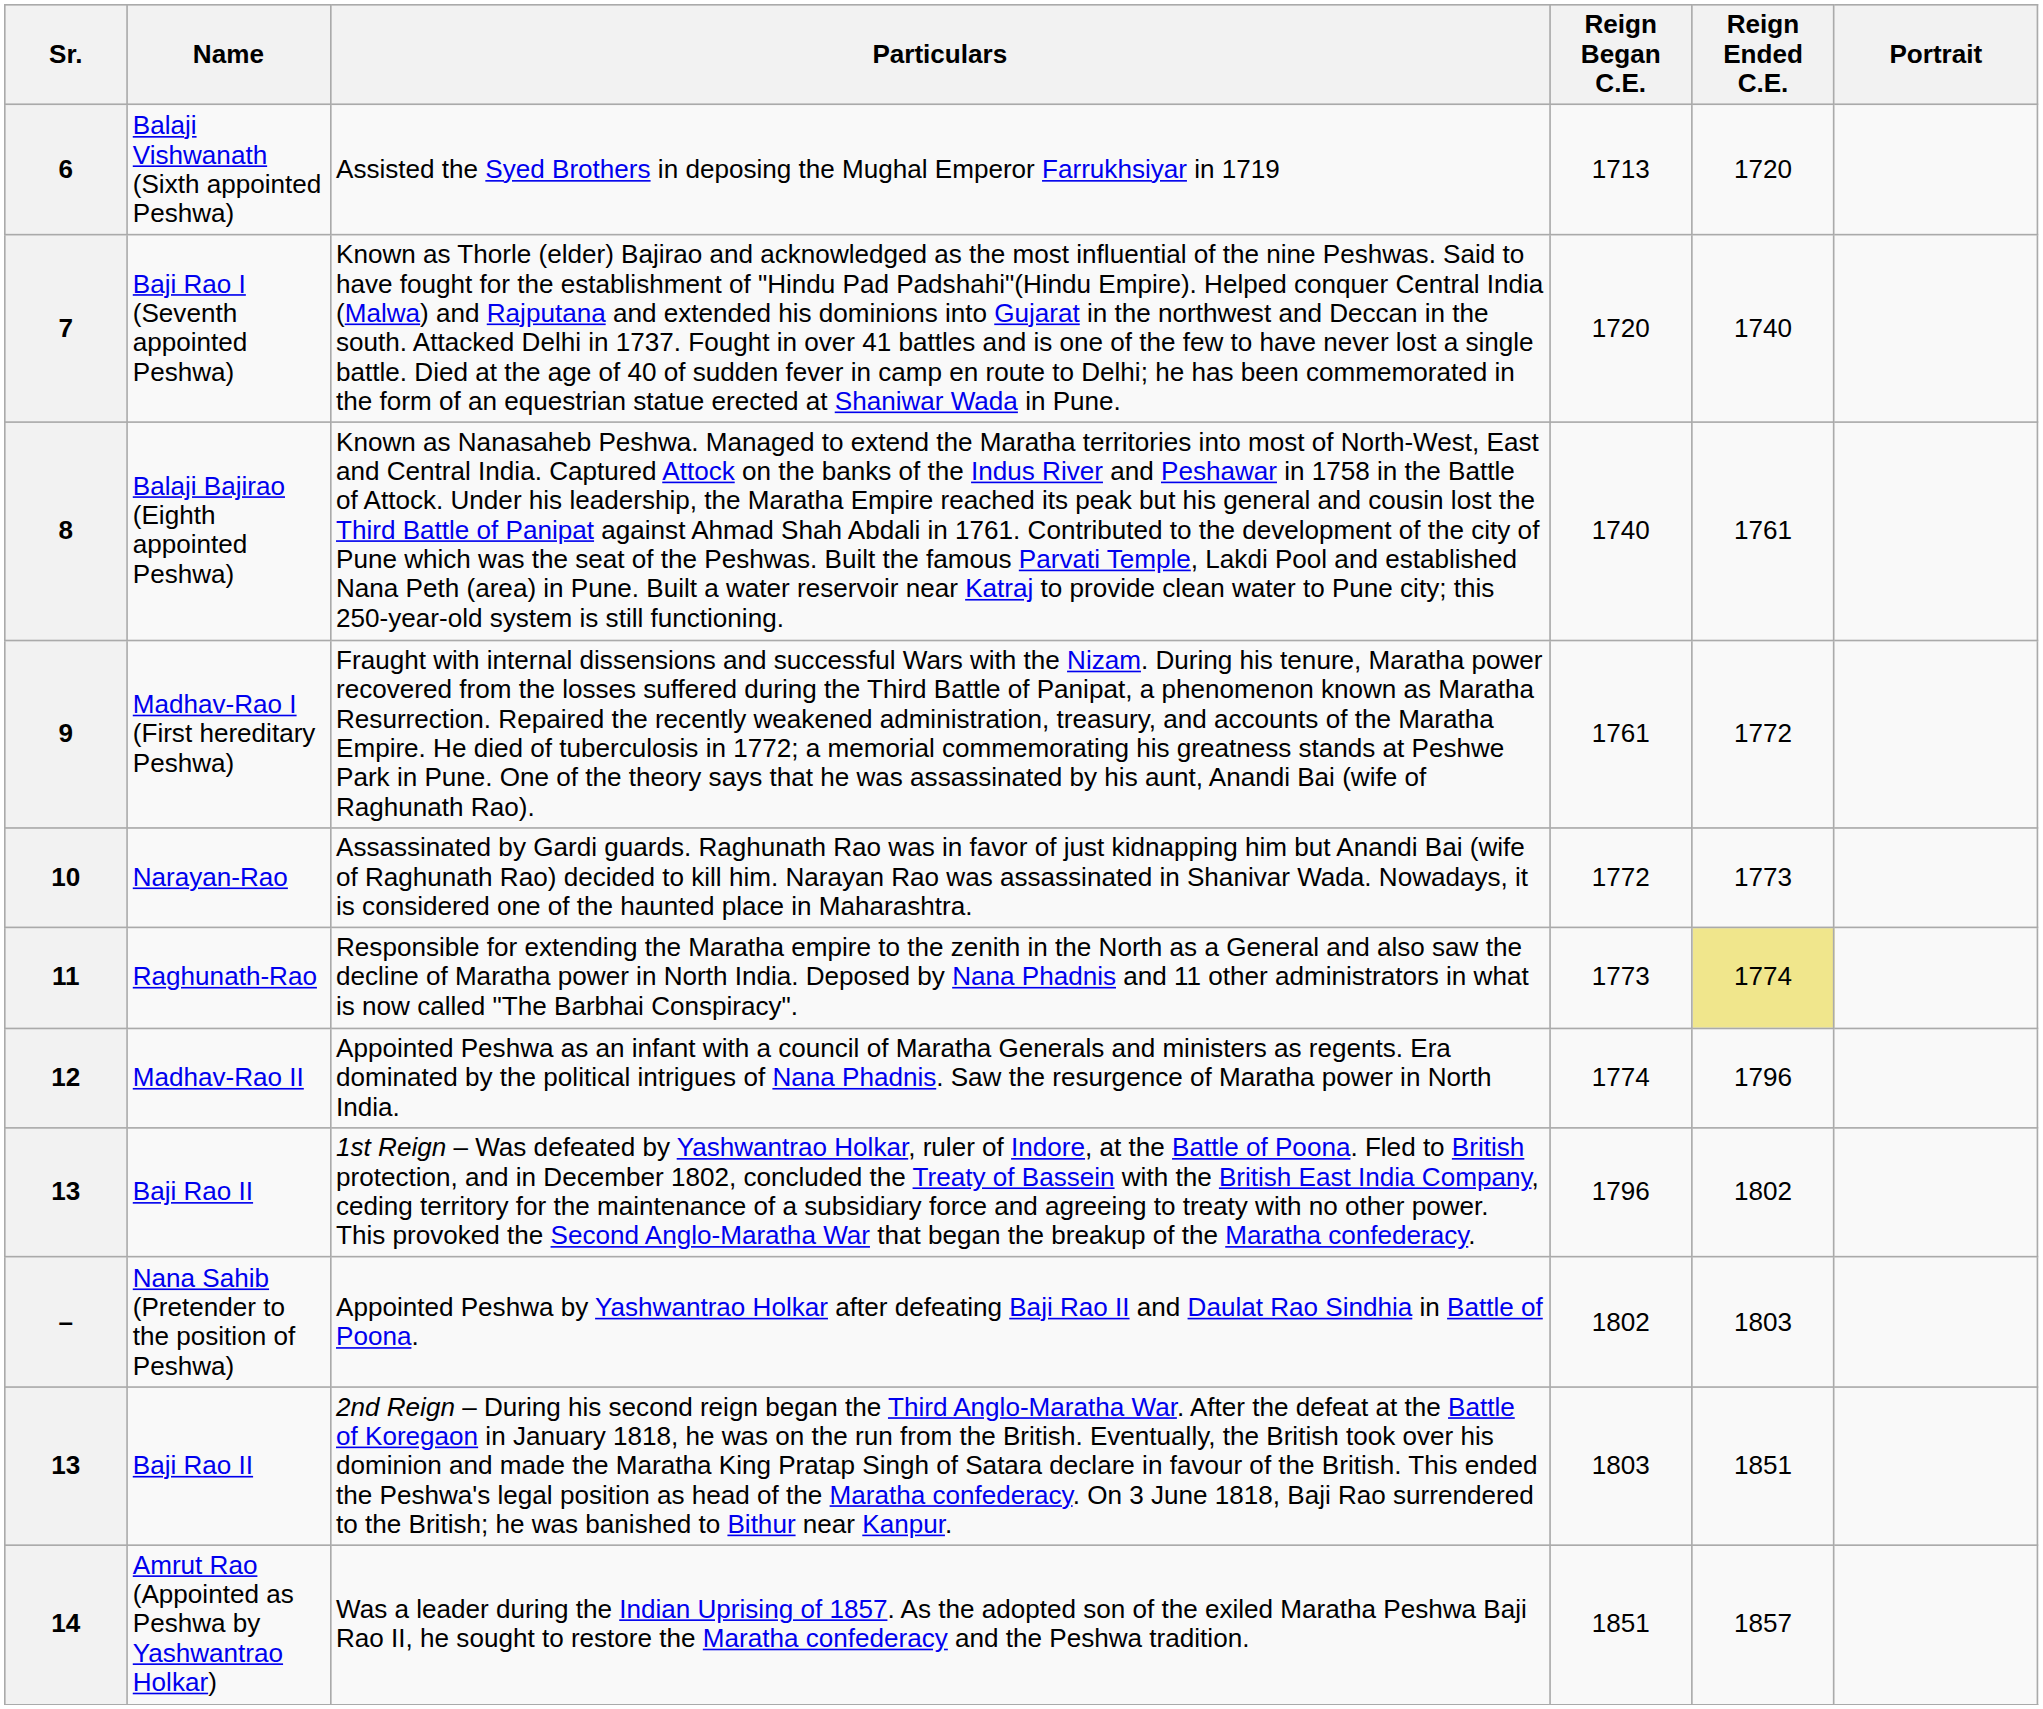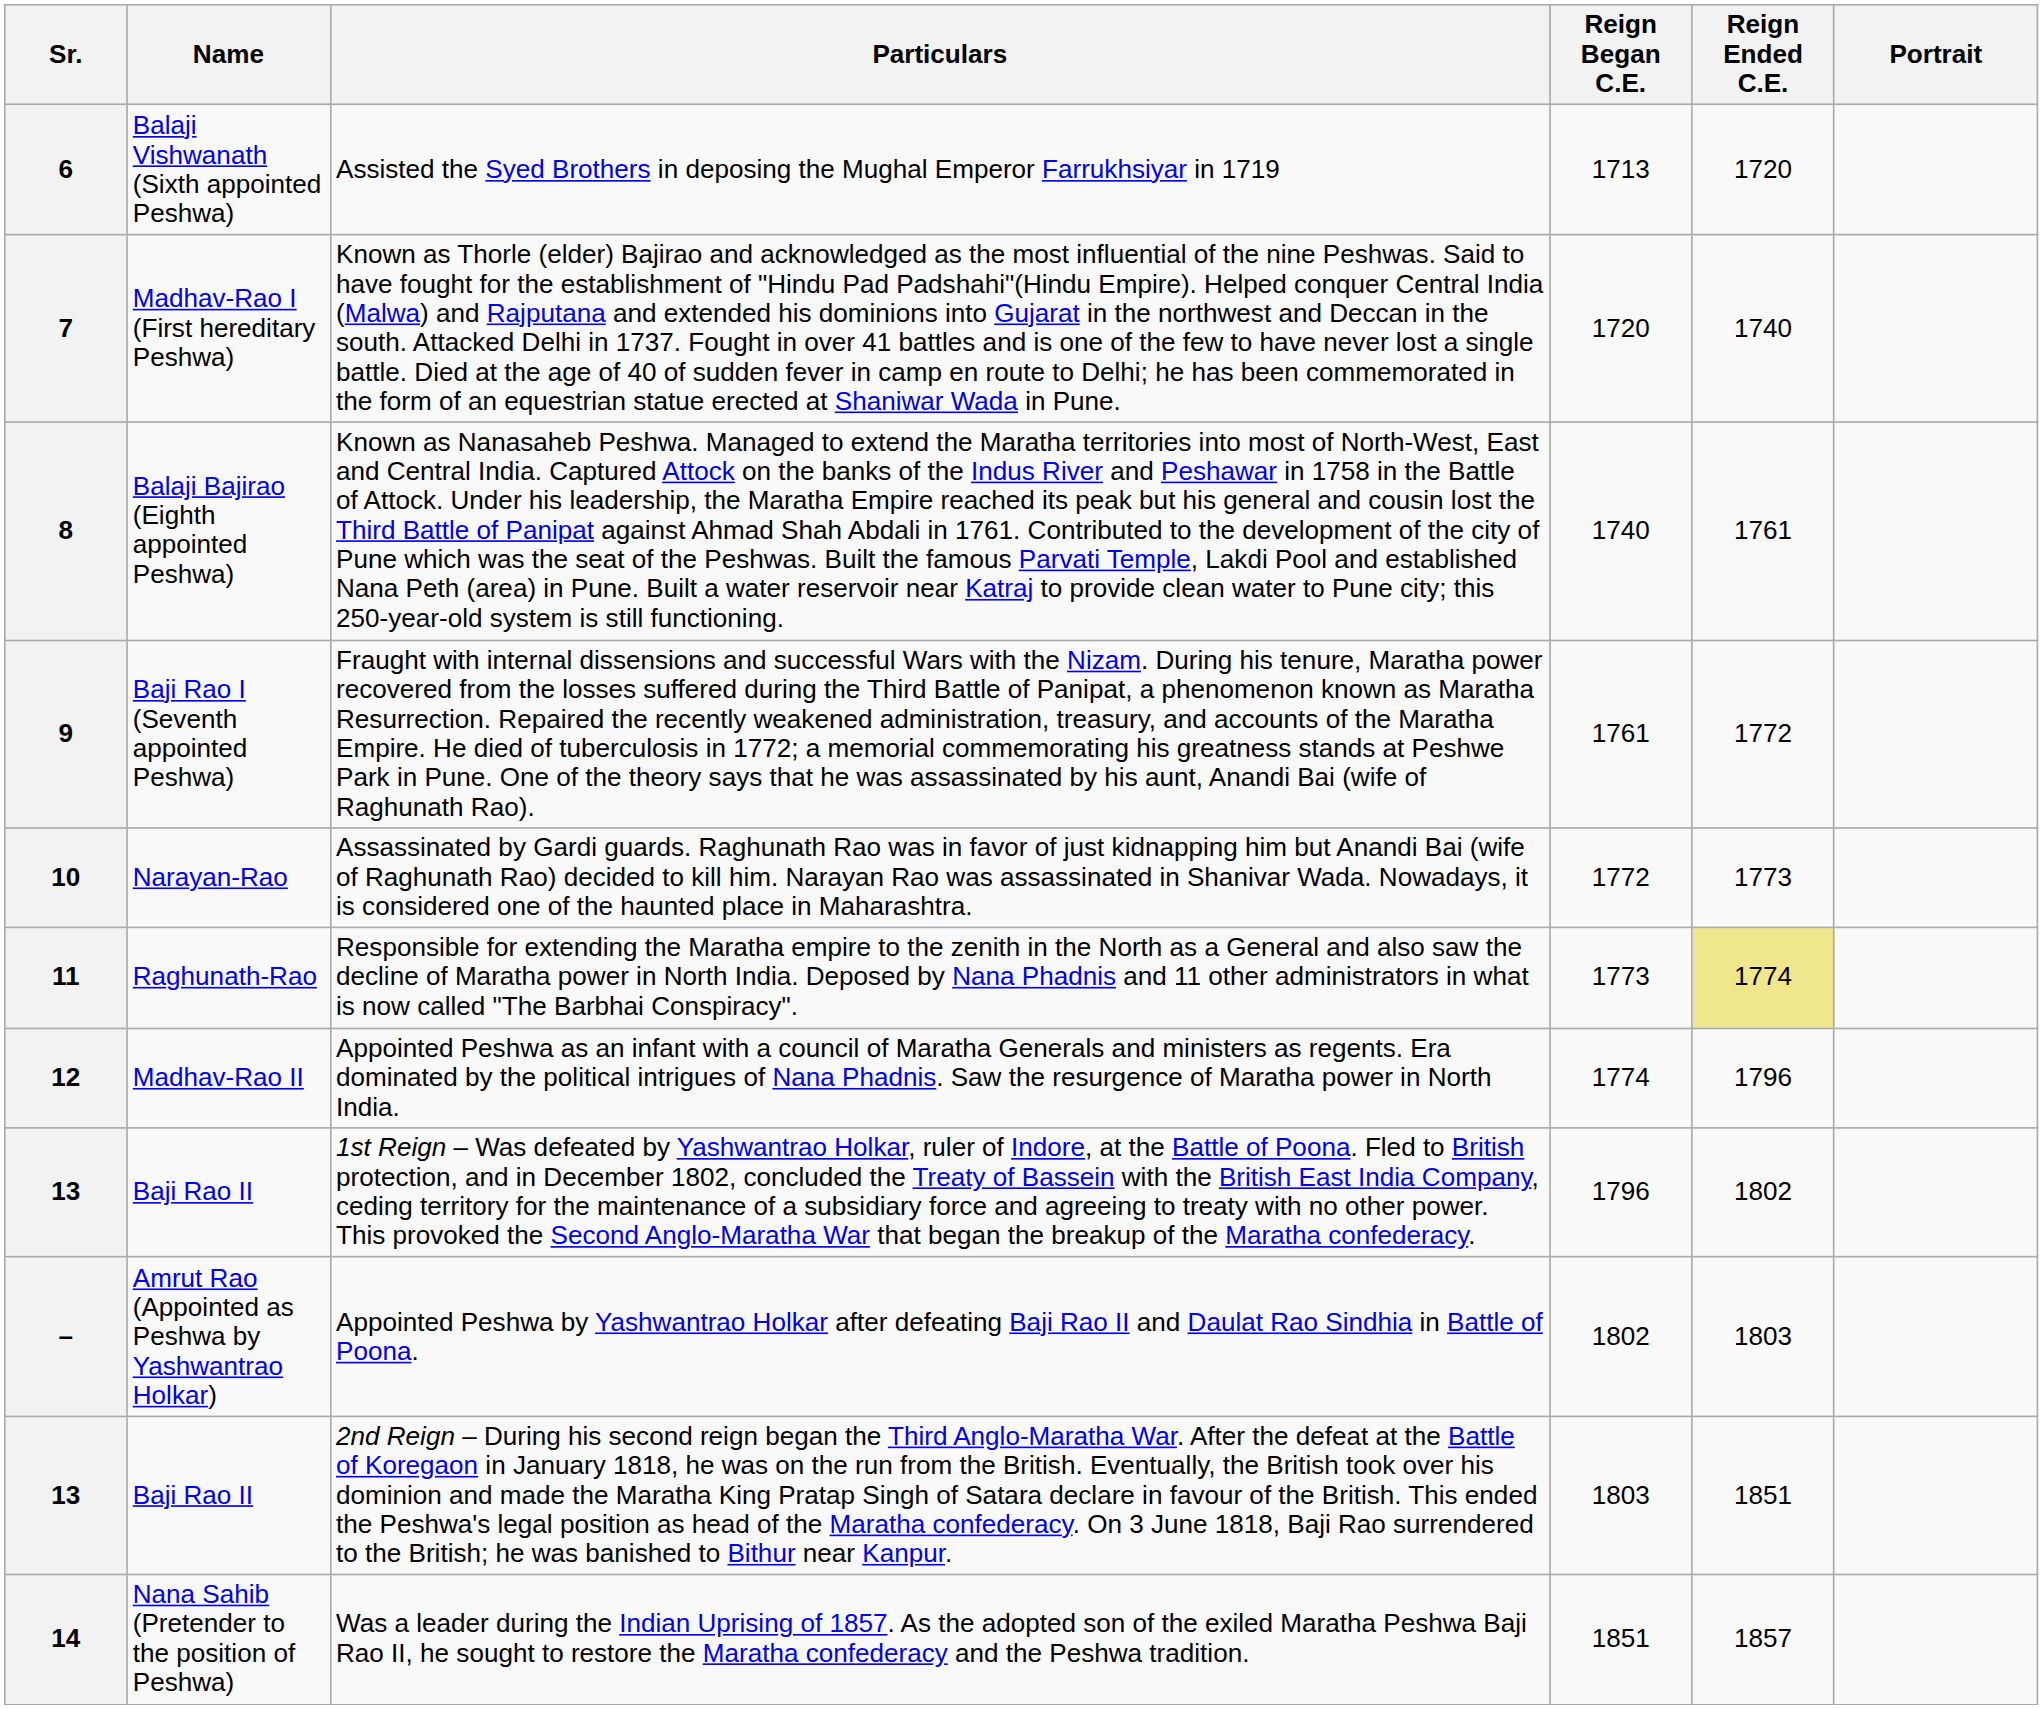 <table class="wikitable">
 <tr>
 <th style="width:6%;">Sr.</th>
 <th style="width:10%;">Name</th>
 <th style="width:60%;">Particulars</th>
 <th style="width:7%;">Reign Began C.E.</th>
 <th style="width:7%;">Reign Ended C.E.</th>
 <th style="width:10%;">Portrait</th>
 </tr>
 <tr>
 <th>6</th>
 <td><a href='#'>Balaji Vishwanath</a> (Sixth appointed Peshwa)</td>
 <td>Assisted the <a href='#'>Syed Brothers</a> in deposing the Mughal Emperor <a href='#'>Farrukhsiyar</a> in 1719</td>
 <td align=center>1713</td>
 <td align=center>1720</td>
 <td align=center></td>
 </tr>
 <tr>
 <th>7</th>
-<td><a href='#'>Baji Rao I</a> (Seventh appointed Peshwa)</td>
+<td><a href='#'>Madhav-Rao I</a> (First hereditary Peshwa)</td>
 <td>Known as Thorle (elder) Bajirao and acknowledged as the most influential of the nine Peshwas. Said to have fought for the establishment of "Hindu Pad Padshahi"(Hindu Empire). Helped conquer Central India (<a href='#'>Malwa</a>) and <a href='#'>Rajputana</a> and extended his dominions into <a href='#'>Gujarat</a> in the northwest and Deccan in the south. Attacked Delhi in 1737. Fought in over 41 battles and is one of the few to have never lost a single battle. Died at the age of 40 of sudden fever in camp en route to Delhi; he has been commemorated in the form of an equestrian statue erected at <a href='#'>Shaniwar Wada</a> in Pune.</td>
 <td align=center>1720</td>
 <td align=center>1740</td>
 <td align=center></td>
 </tr>
 <tr>
 <th>8</th>
 <td><a href='#'>Balaji Bajirao</a> (Eighth appointed Peshwa)</td>
 <td>Known as Nanasaheb Peshwa. Managed to extend the Maratha territories into most of North-West, East and Central India. Captured <a href='#'>Attock</a> on the banks of the <a href='#'>Indus River</a> and <a href='#'>Peshawar</a> in 1758 in the Battle of Attock. Under his leadership, the Maratha Empire reached its peak but his general and cousin lost the <a href='#'>Third Battle of Panipat</a> against Ahmad Shah Abdali in 1761. Contributed to the development of the city of Pune which was the seat of the Peshwas. Built the famous <a href='#'>Parvati Temple</a>, Lakdi Pool and established Nana Peth (area) in Pune. Built a water reservoir near <a href='#'>Katraj</a> to provide clean water to Pune city; this 250-year-old system is still functioning.</td>
 <td align=center>1740</td>
 <td align=center>1761</td>
 <td align=center></td>
 </tr>
 <tr>
 <th>9</th>
-<td><a href='#'>Madhav-Rao I</a> (First hereditary Peshwa)</td>
+<td><a href='#'>Baji Rao I</a> (Seventh appointed Peshwa)</td>
 <td>Fraught with internal dissensions and successful Wars with the <a href='#'>Nizam</a>. During his tenure, Maratha power recovered from the losses suffered during the Third Battle of Panipat, a phenomenon known as Maratha Resurrection. Repaired the recently weakened administration, treasury, and accounts of the Maratha Empire. He died of tuberculosis in 1772; a memorial commemorating his greatness stands at Peshwe Park in Pune. One of the theory says that he was assassinated by his aunt, Anandi Bai (wife of Raghunath Rao).</td>
 <td align=center>1761</td>
 <td align=center>1772</td>
 <td align=center></td>
 </tr>
 <tr>
 <th>10</th>
 <td><a href='#'>Narayan-Rao</a></td>
 <td>Assassinated by Gardi guards. Raghunath Rao was in favor of just kidnapping him but Anandi Bai (wife of Raghunath Rao) decided to kill him. Narayan Rao was assassinated in Shanivar Wada. Nowadays, it is considered one of the haunted place in Maharashtra.</td>
 <td align=center>1772</td>
 <td align=center>1773</td>
 <td align=center> </td>
 </tr>
 <tr>
 <th>11</th>
 <td><a href='#'>Raghunath-Rao</a></td>
 <td>Responsible for extending the Maratha empire to the zenith in the North as a General and also saw the decline of Maratha power in North India. Deposed by <a href='#'>Nana Phadnis</a> and 11 other administrators in what is now called "The Barbhai Conspiracy".</td>
 <td align=center>1773</td>
 <td align=center style="background: khaki;">1774</td>
 <td align=center></td>
 </tr>
 <tr>
 <th>12</th>
 <td><a href='#'>Madhav-Rao II</a></td>
 <td>Appointed Peshwa as an infant with a council of Maratha Generals and ministers as regents. Era dominated by the political intrigues of <a href='#'>Nana Phadnis</a>. Saw the resurgence of Maratha power in North India.</td>
 <td align=center>1774</td>
 <td align=center>1796</td>
 <td align=center></td>
 </tr>
 <tr>
 <th>13</th>
 <td><a href='#'>Baji Rao II</a></td>
 <td><em>1st Reign</em> – Was defeated by <a href='#'>Yashwantrao Holkar</a>, ruler of <a href='#'>Indore</a>, at the <a href='#'>Battle of Poona</a>. Fled to <a href='#'>British</a> protection, and in December 1802, concluded the <a href='#'>Treaty of Bassein</a> with the <a href='#'>British East India Company</a>, ceding territory for the maintenance of a subsidiary force and agreeing to treaty with no other power. This provoked the <a href='#'>Second Anglo-Maratha War</a> that began the breakup of the <a href='#'>Maratha confederacy</a>.</td>
 <td align=center>1796</td>
 <td align=center>1802</td>
 <td align=center></td>
 </tr>
 <tr>
 <th>–</th>
-<td><a href='#'>Nana Sahib</a><br>(Pretender to the position of Peshwa)</td>
+<td><a href='#'>Amrut Rao</a> (Appointed as Peshwa by <a href='#'>Yashwantrao Holkar</a>)</td>
 <td>Appointed Peshwa by <a href='#'>Yashwantrao Holkar</a> after defeating <a href='#'>Baji Rao II</a> and <a href='#'>Daulat Rao Sindhia</a> in <a href='#'>Battle of Poona</a>.</td>
 <td align=center>1802</td>
 <td align=center>1803</td>
 <td align=center></td>
 </tr>
 <tr>
 <th>13</th>
 <td><a href='#'>Baji Rao II</a></td>
 <td><em>2nd Reign</em> – During his second reign began the <a href='#'>Third Anglo-Maratha War</a>. After the defeat at the <a href='#'>Battle of Koregaon</a> in January 1818, he was on the run from the British. Eventually, the British took over his dominion and made the Maratha King Pratap Singh of Satara declare in favour of the British. This ended the Peshwa's legal position as head of the <a href='#'>Maratha confederacy</a>. On 3 June 1818, Baji Rao surrendered to the British; he was banished to <a href='#'>Bithur</a> near <a href='#'>Kanpur</a>.</td>
 <td align=center>1803</td>
 <td align=center>1851</td>
 <td align=center></td>
 </tr>
 <tr>
 <th>14</th>
-<td><a href='#'>Amrut Rao</a> (Appointed as Peshwa by <a href='#'>Yashwantrao Holkar</a>)</td>
+<td><a href='#'>Nana Sahib</a><br>(Pretender to the position of Peshwa)</td>
 <td>Was a leader during the <a href='#'>Indian Uprising of 1857</a>. As the adopted son of the exiled Maratha Peshwa Baji Rao II, he sought to restore the <a href='#'>Maratha confederacy</a> and the Peshwa tradition.</td>
 <td align=center>1851</td>
 <td align=center>1857</td>
 <td align=center></td>
 </tr>
 <tr>
 </tr>
 </table>
